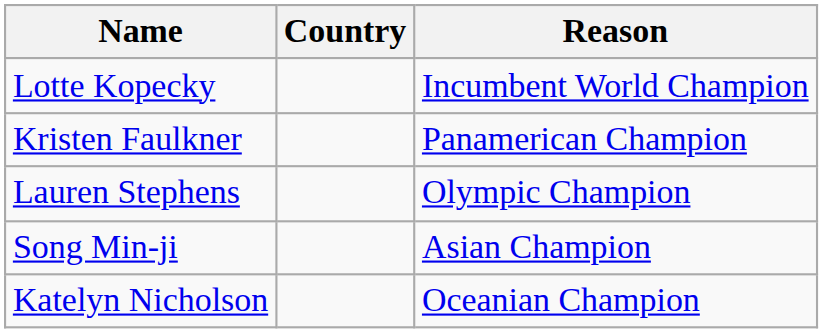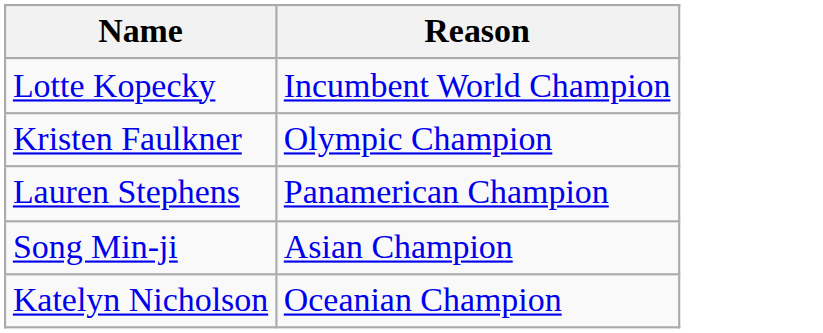 <table class="wikitable">
 <tr>
 <th>Name</th>
-<th>Country</th>
 <th>Reason</th>
 </tr>
 <tr>
 <td><a href='#'>Lotte Kopecky</a></td>
-<td></td>
 <td><a href='#'>Incumbent World Champion</a></td>
 </tr>
 <tr>
 <td><a href='#'>Kristen Faulkner</a></td>
-<td></td>
+<td><a href='#'>Olympic Champion</a></td>
+</tr>
+<tr>
+<td><a href='#'>Lauren Stephens</a></td>
 <td><a href='#'>Panamerican Champion</a></td>
 </tr>
 <tr>
-<td><a href='#'>Lauren Stephens</a></td>
-<td></td>
-<td><a href='#'>Olympic Champion</a></td>
-</tr>
-<tr>
 <td><a href='#'>Song Min-ji</a></td>
-<td></td>
 <td><a href='#'>Asian Champion</a></td>
 </tr>
 <tr>
 <td><a href='#'>Katelyn Nicholson</a></td>
-<td></td>
 <td><a href='#'>Oceanian Champion</a></td>
 </tr>
 </table>
